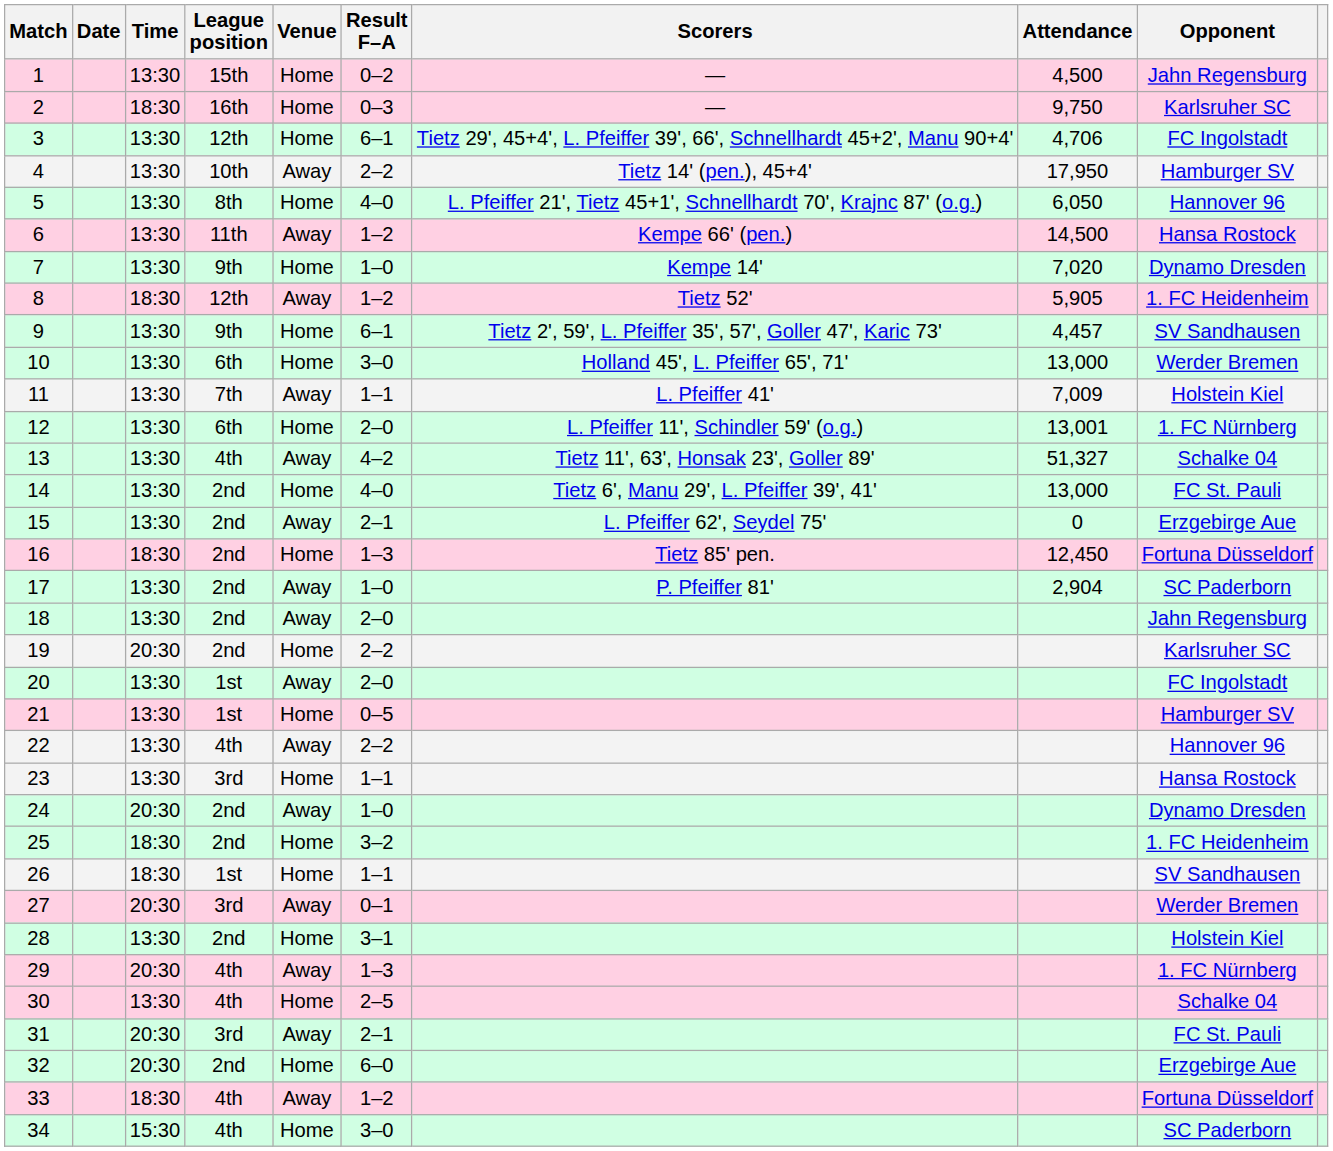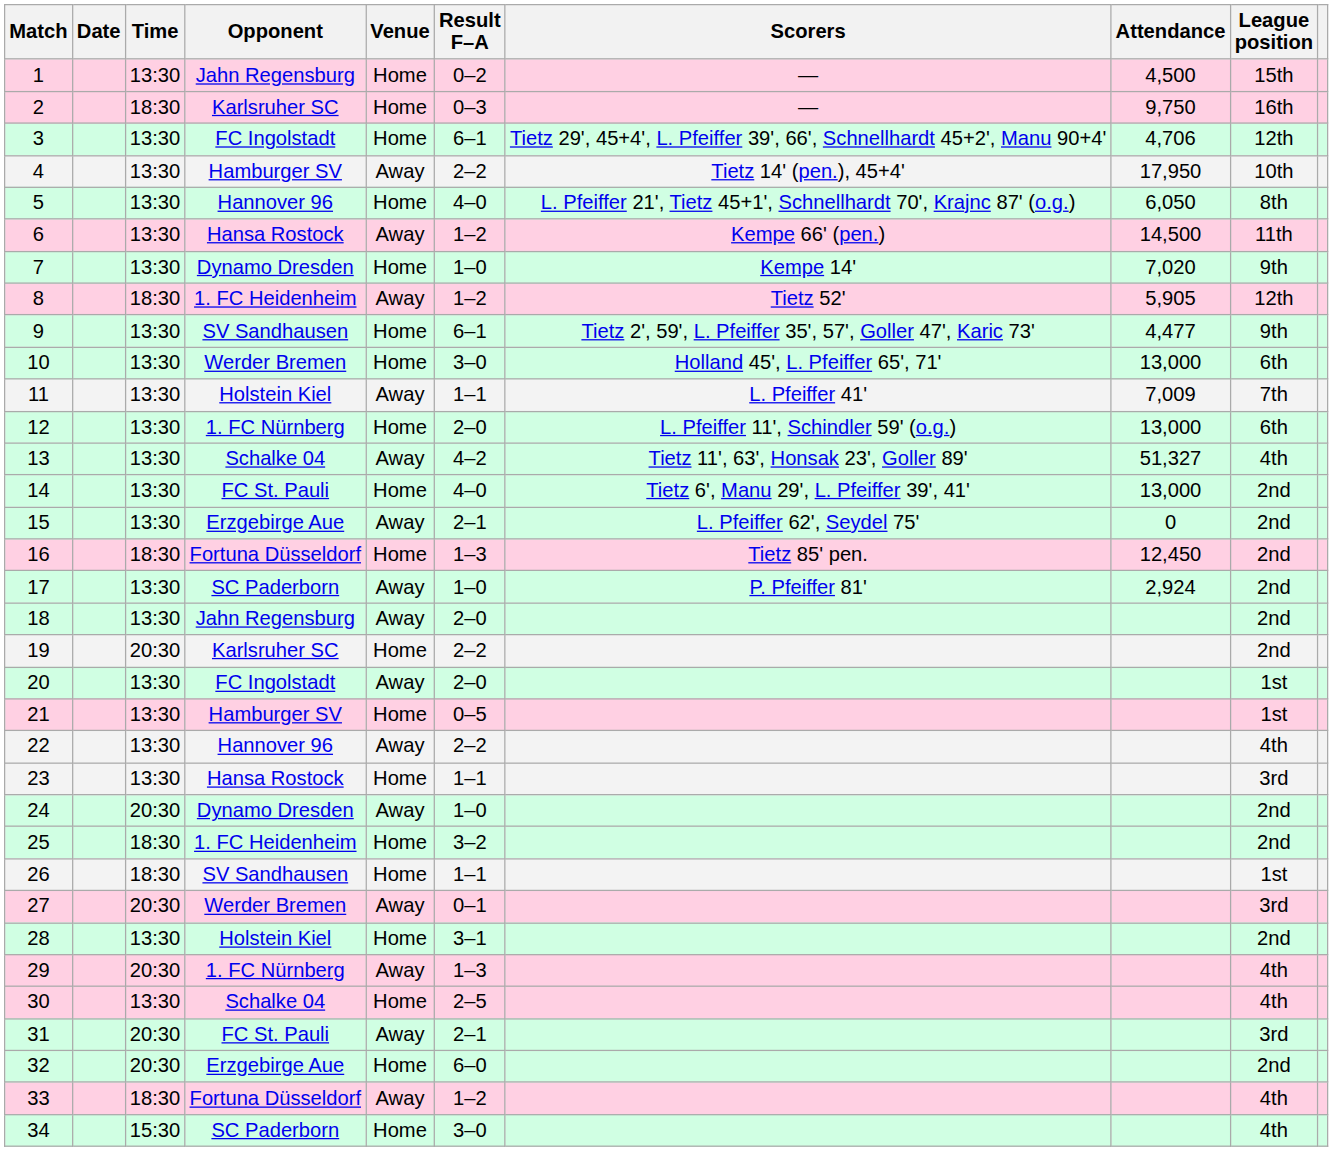 <table class="wikitable sortable" style="text-align:center">
 <tr>
 <th>Match</th>
 <th>Date</th>
 <th>Time</th>
-<th>League<br>position</th>
+<th>Opponent</th>
 <th>Venue</th>
 <th>Result<br>F–A</th>
 <th class="unsortable">Scorers</th>
 <th>Attendance</th>
-<th>Opponent</th>
+<th>League<br>position</th>
 <th class="unsortable"></th>
 </tr>
 <tr bgcolor="#ffd0e3">
 <td>1</td>
 <td></td>
 <td>13:30</td>
-<td>15th</td>
+<td><a href='#'>Jahn Regensburg</a></td>
 <td>Home</td>
 <td>0–2</td>
 <td>—</td>
 <td>4,500</td>
-<td><a href='#'>Jahn Regensburg</a></td>
+<td>15th</td>
 <td></td>
 </tr>
 <tr bgcolor="#ffd0e3">
 <td>2</td>
 <td></td>
 <td>18:30</td>
-<td>16th</td>
+<td><a href='#'>Karlsruher SC</a></td>
 <td>Home</td>
 <td>0–3</td>
 <td>—</td>
 <td>9,750</td>
-<td><a href='#'>Karlsruher SC</a></td>
+<td>16th</td>
 <td></td>
 </tr>
 <tr bgcolor="#d0ffe3">
 <td>3</td>
 <td></td>
 <td>13:30</td>
-<td>12th</td>
+<td><a href='#'>FC Ingolstadt</a></td>
 <td>Home</td>
 <td>6–1</td>
 <td><a href='#'>Tietz</a> 29', 45+4', <a href='#'>L. Pfeiffer</a> 39', 66', <a href='#'>Schnellhardt</a> 45+2', <a href='#'>Manu</a> 90+4'</td>
 <td>4,706</td>
-<td><a href='#'>FC Ingolstadt</a></td>
+<td>12th</td>
 <td></td>
 </tr>
 <tr bgcolor="#f3f3f3">
 <td>4</td>
 <td></td>
 <td>13:30</td>
-<td>10th</td>
+<td><a href='#'>Hamburger SV</a></td>
 <td>Away</td>
 <td>2–2</td>
 <td><a href='#'>Tietz</a> 14' (<a href='#'>pen.</a>), 45+4'</td>
 <td>17,950</td>
-<td><a href='#'>Hamburger SV</a></td>
+<td>10th</td>
 <td></td>
 </tr>
 <tr bgcolor="#d0ffe3">
 <td>5</td>
 <td></td>
 <td>13:30</td>
-<td>8th</td>
+<td><a href='#'>Hannover 96</a></td>
 <td>Home</td>
 <td>4–0</td>
 <td><a href='#'>L. Pfeiffer</a> 21', <a href='#'>Tietz</a> 45+1', <a href='#'>Schnellhardt</a> 70', <a href='#'>Krajnc</a> 87' (<a href='#'>o.g.</a>)</td>
 <td>6,050</td>
-<td><a href='#'>Hannover 96</a></td>
+<td>8th</td>
 <td></td>
 </tr>
 <tr bgcolor="#ffd0e3">
 <td>6</td>
 <td></td>
 <td>13:30</td>
-<td>11th</td>
+<td><a href='#'>Hansa Rostock</a></td>
 <td>Away</td>
 <td>1–2</td>
 <td><a href='#'>Kempe</a> 66' (<a href='#'>pen.</a>)</td>
 <td>14,500</td>
-<td><a href='#'>Hansa Rostock</a></td>
+<td>11th</td>
 <td></td>
 </tr>
 <tr bgcolor="#d0ffe3">
 <td>7</td>
 <td></td>
 <td>13:30</td>
-<td>9th</td>
+<td><a href='#'>Dynamo Dresden</a></td>
 <td>Home</td>
 <td>1–0</td>
 <td><a href='#'>Kempe</a> 14'</td>
 <td>7,020</td>
-<td><a href='#'>Dynamo Dresden</a></td>
+<td>9th</td>
 <td></td>
 </tr>
 <tr bgcolor="#ffd0e3">
 <td>8</td>
 <td></td>
 <td>18:30</td>
-<td>12th</td>
+<td><a href='#'>1. FC Heidenheim</a></td>
 <td>Away</td>
 <td>1–2</td>
 <td><a href='#'>Tietz</a> 52'</td>
 <td>5,905</td>
-<td><a href='#'>1. FC Heidenheim</a></td>
+<td>12th</td>
 <td></td>
 </tr>
 <tr bgcolor="#d0ffe3">
 <td>9</td>
 <td></td>
 <td>13:30</td>
-<td>9th</td>
+<td><a href='#'>SV Sandhausen</a></td>
 <td>Home</td>
 <td>6–1</td>
 <td><a href='#'>Tietz</a> 2', 59', <a href='#'>L. Pfeiffer</a> 35', 57', <a href='#'>Goller</a> 47', <a href='#'>Karic</a> 73'</td>
-<td>4,457</td>
-<td><a href='#'>SV Sandhausen</a></td>
+<td>4,477</td>
+<td>9th</td>
 <td></td>
 </tr>
 <tr bgcolor="#d0ffe3">
 <td>10</td>
 <td></td>
 <td>13:30</td>
-<td>6th</td>
+<td><a href='#'>Werder Bremen</a></td>
 <td>Home</td>
 <td>3–0</td>
 <td><a href='#'>Holland</a> 45', <a href='#'>L. Pfeiffer</a> 65', 71'</td>
 <td>13,000</td>
-<td><a href='#'>Werder Bremen</a></td>
+<td>6th</td>
 <td></td>
 </tr>
 <tr bgcolor="#f3f3f3">
 <td>11</td>
 <td></td>
 <td>13:30</td>
-<td>7th</td>
+<td><a href='#'>Holstein Kiel</a></td>
 <td>Away</td>
 <td>1–1</td>
 <td><a href='#'>L. Pfeiffer</a> 41'</td>
 <td>7,009</td>
-<td><a href='#'>Holstein Kiel</a></td>
+<td>7th</td>
 <td></td>
 </tr>
 <tr bgcolor="#d0ffe3">
 <td>12</td>
 <td></td>
 <td>13:30</td>
-<td>6th</td>
+<td><a href='#'>1. FC Nürnberg</a></td>
 <td>Home</td>
 <td>2–0</td>
 <td><a href='#'>L. Pfeiffer</a> 11', <a href='#'>Schindler</a> 59' (<a href='#'>o.g.</a>)</td>
-<td>13,001</td>
-<td><a href='#'>1. FC Nürnberg</a></td>
+<td>13,000</td>
+<td>6th</td>
 <td></td>
 </tr>
 <tr bgcolor="#d0ffe3">
 <td>13</td>
 <td></td>
 <td>13:30</td>
-<td>4th</td>
+<td><a href='#'>Schalke 04</a></td>
 <td>Away</td>
 <td>4–2</td>
 <td><a href='#'>Tietz</a> 11', 63', <a href='#'>Honsak</a> 23', <a href='#'>Goller</a> 89'</td>
 <td>51,327</td>
-<td><a href='#'>Schalke 04</a></td>
+<td>4th</td>
 <td></td>
 </tr>
 <tr bgcolor="#d0ffe3">
 <td>14</td>
 <td></td>
 <td>13:30</td>
-<td>2nd</td>
+<td><a href='#'>FC St. Pauli</a></td>
 <td>Home</td>
 <td>4–0</td>
 <td><a href='#'>Tietz</a> 6', <a href='#'>Manu</a> 29', <a href='#'>L. Pfeiffer</a> 39', 41'</td>
 <td>13,000</td>
-<td><a href='#'>FC St. Pauli</a></td>
+<td>2nd</td>
 <td></td>
 </tr>
 <tr bgcolor="#d0ffe3">
 <td>15</td>
 <td></td>
 <td>13:30</td>
-<td>2nd</td>
+<td><a href='#'>Erzgebirge Aue</a></td>
 <td>Away</td>
 <td>2–1</td>
 <td><a href='#'>L. Pfeiffer</a> 62', <a href='#'>Seydel</a> 75'</td>
 <td>0</td>
-<td><a href='#'>Erzgebirge Aue</a></td>
+<td>2nd</td>
 <td></td>
 </tr>
 <tr bgcolor="#ffd0e3">
 <td>16</td>
 <td></td>
 <td>18:30</td>
-<td>2nd</td>
+<td><a href='#'>Fortuna Düsseldorf</a></td>
 <td>Home</td>
 <td>1–3</td>
 <td><a href='#'>Tietz</a> 85' pen.</td>
 <td>12,450</td>
-<td><a href='#'>Fortuna Düsseldorf</a></td>
+<td>2nd</td>
 <td></td>
 </tr>
 <tr bgcolor="#d0ffe3">
 <td>17</td>
 <td></td>
 <td>13:30</td>
-<td>2nd</td>
+<td><a href='#'>SC Paderborn</a></td>
 <td>Away</td>
 <td>1–0</td>
 <td><a href='#'>P. Pfeiffer</a> 81'</td>
-<td>2,904</td>
-<td><a href='#'>SC Paderborn</a></td>
+<td>2,924</td>
+<td>2nd</td>
 <td></td>
 </tr>
 <tr bgcolor="#d0ffe3">
 <td>18</td>
 <td></td>
 <td>13:30</td>
-<td>2nd</td>
+<td><a href='#'>Jahn Regensburg</a></td>
 <td>Away</td>
 <td>2–0</td>
 <td></td>
 <td></td>
-<td><a href='#'>Jahn Regensburg</a></td>
+<td>2nd</td>
 <td></td>
 </tr>
 <tr bgcolor="#f3f3f3">
 <td>19</td>
 <td></td>
 <td>20:30</td>
-<td>2nd</td>
+<td><a href='#'>Karlsruher SC</a></td>
 <td>Home</td>
 <td>2–2</td>
 <td></td>
 <td></td>
-<td><a href='#'>Karlsruher SC</a></td>
+<td>2nd</td>
 <td></td>
 </tr>
 <tr bgcolor="#d0ffe3">
 <td>20</td>
 <td></td>
 <td>13:30</td>
-<td>1st</td>
+<td><a href='#'>FC Ingolstadt</a></td>
 <td>Away</td>
 <td>2–0</td>
 <td></td>
 <td></td>
-<td><a href='#'>FC Ingolstadt</a></td>
+<td>1st</td>
 <td></td>
 </tr>
 <tr bgcolor="#ffd0e3">
 <td>21</td>
 <td></td>
 <td>13:30</td>
-<td>1st</td>
+<td><a href='#'>Hamburger SV</a></td>
 <td>Home</td>
 <td>0–5</td>
 <td></td>
 <td></td>
-<td><a href='#'>Hamburger SV</a></td>
+<td>1st</td>
 <td></td>
 </tr>
 <tr bgcolor="#f3f3f3">
 <td>22</td>
 <td></td>
 <td>13:30</td>
-<td>4th</td>
+<td><a href='#'>Hannover 96</a></td>
 <td>Away</td>
 <td>2–2</td>
 <td></td>
 <td></td>
-<td><a href='#'>Hannover 96</a></td>
+<td>4th</td>
 <td></td>
 </tr>
 <tr bgcolor="#f3f3f3">
 <td>23</td>
 <td></td>
 <td>13:30</td>
-<td>3rd</td>
+<td><a href='#'>Hansa Rostock</a></td>
 <td>Home</td>
 <td>1–1</td>
 <td></td>
 <td></td>
-<td><a href='#'>Hansa Rostock</a></td>
+<td>3rd</td>
 <td></td>
 </tr>
 <tr bgcolor="#d0ffe3">
 <td>24</td>
 <td></td>
 <td>20:30</td>
-<td>2nd</td>
+<td><a href='#'>Dynamo Dresden</a></td>
 <td>Away</td>
 <td>1–0</td>
 <td></td>
 <td></td>
-<td><a href='#'>Dynamo Dresden</a></td>
+<td>2nd</td>
 <td></td>
 </tr>
 <tr bgcolor="#d0ffe3">
 <td>25</td>
 <td></td>
 <td>18:30</td>
-<td>2nd</td>
+<td><a href='#'>1. FC Heidenheim</a></td>
 <td>Home</td>
 <td>3–2</td>
 <td></td>
 <td></td>
-<td><a href='#'>1. FC Heidenheim</a></td>
+<td>2nd</td>
 <td></td>
 </tr>
 <tr bgcolor="#f3f3f3">
 <td>26</td>
 <td></td>
 <td>18:30</td>
-<td>1st</td>
+<td><a href='#'>SV Sandhausen</a></td>
 <td>Home</td>
 <td>1–1</td>
 <td></td>
 <td></td>
-<td><a href='#'>SV Sandhausen</a></td>
+<td>1st</td>
 <td></td>
 </tr>
 <tr bgcolor="#ffd0e3">
 <td>27</td>
 <td></td>
 <td>20:30</td>
-<td>3rd</td>
+<td><a href='#'>Werder Bremen</a></td>
 <td>Away</td>
 <td>0–1</td>
 <td></td>
 <td></td>
-<td><a href='#'>Werder Bremen</a></td>
+<td>3rd</td>
 <td></td>
 </tr>
 <tr bgcolor="#d0ffe3">
 <td>28</td>
 <td></td>
 <td>13:30</td>
-<td>2nd</td>
+<td><a href='#'>Holstein Kiel</a></td>
 <td>Home</td>
 <td>3–1</td>
 <td></td>
 <td></td>
-<td><a href='#'>Holstein Kiel</a></td>
+<td>2nd</td>
 <td></td>
 </tr>
 <tr bgcolor="#ffd0e3">
 <td>29</td>
 <td></td>
 <td>20:30</td>
-<td>4th</td>
+<td><a href='#'>1. FC Nürnberg</a></td>
 <td>Away</td>
 <td>1–3</td>
 <td></td>
 <td></td>
-<td><a href='#'>1. FC Nürnberg</a></td>
+<td>4th</td>
 <td></td>
 </tr>
 <tr bgcolor="#ffd0e3">
 <td>30</td>
 <td></td>
 <td>13:30</td>
-<td>4th</td>
+<td><a href='#'>Schalke 04</a></td>
 <td>Home</td>
 <td>2–5</td>
 <td></td>
 <td></td>
-<td><a href='#'>Schalke 04</a></td>
+<td>4th</td>
 <td></td>
 </tr>
 <tr bgcolor="#d0ffe3">
 <td>31</td>
 <td></td>
 <td>20:30</td>
-<td>3rd</td>
+<td><a href='#'>FC St. Pauli</a></td>
 <td>Away</td>
 <td>2–1</td>
 <td></td>
 <td></td>
-<td><a href='#'>FC St. Pauli</a></td>
+<td>3rd</td>
 <td></td>
 </tr>
 <tr bgcolor="#d0ffe3">
 <td>32</td>
 <td></td>
 <td>20:30</td>
-<td>2nd</td>
+<td><a href='#'>Erzgebirge Aue</a></td>
 <td>Home</td>
 <td>6–0</td>
 <td></td>
 <td></td>
-<td><a href='#'>Erzgebirge Aue</a></td>
+<td>2nd</td>
 <td></td>
 </tr>
 <tr bgcolor="#ffd0e3">
 <td>33</td>
 <td></td>
 <td>18:30</td>
-<td>4th</td>
+<td><a href='#'>Fortuna Düsseldorf</a></td>
 <td>Away</td>
 <td>1–2</td>
 <td></td>
 <td></td>
-<td><a href='#'>Fortuna Düsseldorf</a></td>
+<td>4th</td>
 <td></td>
 </tr>
 <tr bgcolor="#d0ffe3">
 <td>34</td>
 <td></td>
 <td>15:30</td>
-<td>4th</td>
+<td><a href='#'>SC Paderborn</a></td>
 <td>Home</td>
 <td>3–0</td>
 <td></td>
 <td></td>
-<td><a href='#'>SC Paderborn</a></td>
+<td>4th</td>
 <td></td>
 </tr>
 </table>
